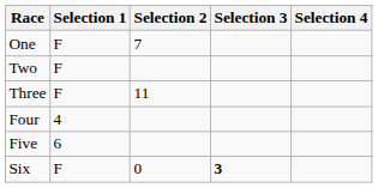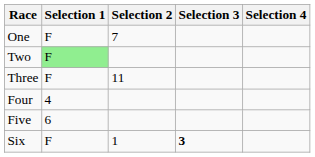 <table class="wikitable">
 <tr>
 <th>Race</th>
 <th>Selection 1</th>
 <th>Selection 2</th>
 <th>Selection 3</th>
 <th>Selection 4</th>
 </tr>
 <tr>
 <td>One</td>
 <td>F</td>
 <td>7</td>
 <td></td>
 <td></td>
 </tr>
 <tr>
 <td>Two</td>
-<td>F</td>
+<td style="background: lightgreen;">F</td>
 <td></td>
 <td></td>
 <td></td>
 </tr>
 <tr>
 <td>Three</td>
 <td>F</td>
 <td>11</td>
 <td></td>
 <td></td>
 </tr>
 <tr>
 <td>Four</td>
 <td>4</td>
 <td></td>
 <td></td>
 <td></td>
 </tr>
 <tr>
 <td>Five</td>
 <td>6</td>
 <td></td>
 <td></td>
 <td></td>
 </tr>
 <tr>
 <td>Six</td>
 <td>F</td>
-<td>0</td>
+<td>1</td>
 <td><strong>3</strong></td>
 </tr>
 </table>
